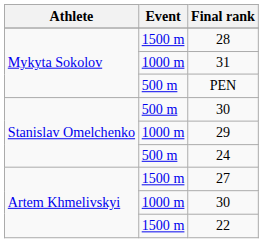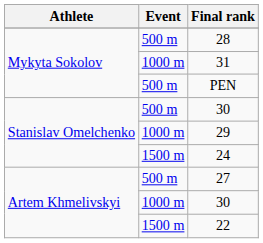 <table class="wikitable" style="font-size:90%">
 <tr>
 <th>Athlete</th>
 <th>Event</th>
 <th>Final rank</th>
 </tr>
 <tr style="font-size:95%">
 </tr>
 <tr align=center>
 <td align=left rowspan=3><a href='#'>Mykyta Sokolov</a></td>
-<td align=left><a href='#'>1500 m</a></td>
+<td align=left><a href='#'>500 m</a></td>
 <td>28</td>
 </tr>
 <tr align=center>
 <td align=left><a href='#'>1000 m</a></td>
 <td>31</td>
 </tr>
 <tr align=center>
 <td align=left><a href='#'>500 m</a></td>
 <td>PEN</td>
 </tr>
 <tr align=center>
 <td align=left rowspan=3><a href='#'>Stanislav Omelchenko</a></td>
 <td align=left><a href='#'>500 m</a></td>
 <td>30</td>
 </tr>
 <tr align=center>
 <td align=left><a href='#'>1000 m</a></td>
 <td>29</td>
 </tr>
 <tr align=center>
-<td align=left><a href='#'>500 m</a></td>
+<td align=left><a href='#'>1500 m</a></td>
 <td>24</td>
 </tr>
 <tr align=center>
 <td align=left rowspan=3><a href='#'>Artem Khmelivskyi</a></td>
-<td align=left><a href='#'>1500 m</a></td>
+<td align=left><a href='#'>500 m</a></td>
 <td>27</td>
 </tr>
 <tr align=center>
 <td align=left><a href='#'>1000 m</a></td>
 <td>30</td>
 </tr>
 <tr align=center>
 <td align=left><a href='#'>1500 m</a></td>
 <td>22</td>
 </tr>
 </table>
